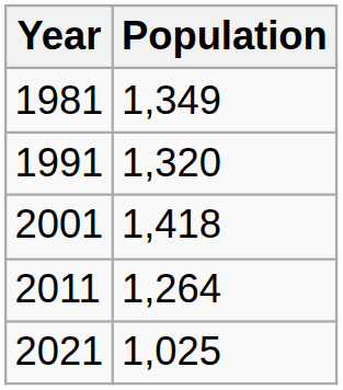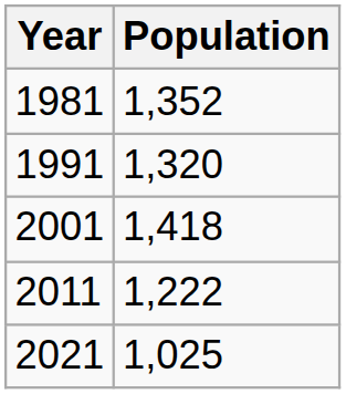 <table class="wikitable">
 <tr>
 <th>Year</th>
 <th>Population</th>
 </tr>
 <tr>
 <td>1981</td>
-<td>1,349</td>
+<td>1,352</td>
 </tr>
 <tr>
 <td>1991</td>
 <td>1,320</td>
 </tr>
 <tr>
 <td>2001</td>
 <td>1,418</td>
 </tr>
 <tr>
 <td>2011</td>
-<td>1,264</td>
+<td>1,222</td>
 </tr>
 <tr>
 <td>2021</td>
 <td>1,025</td>
 </tr>
 </table>
